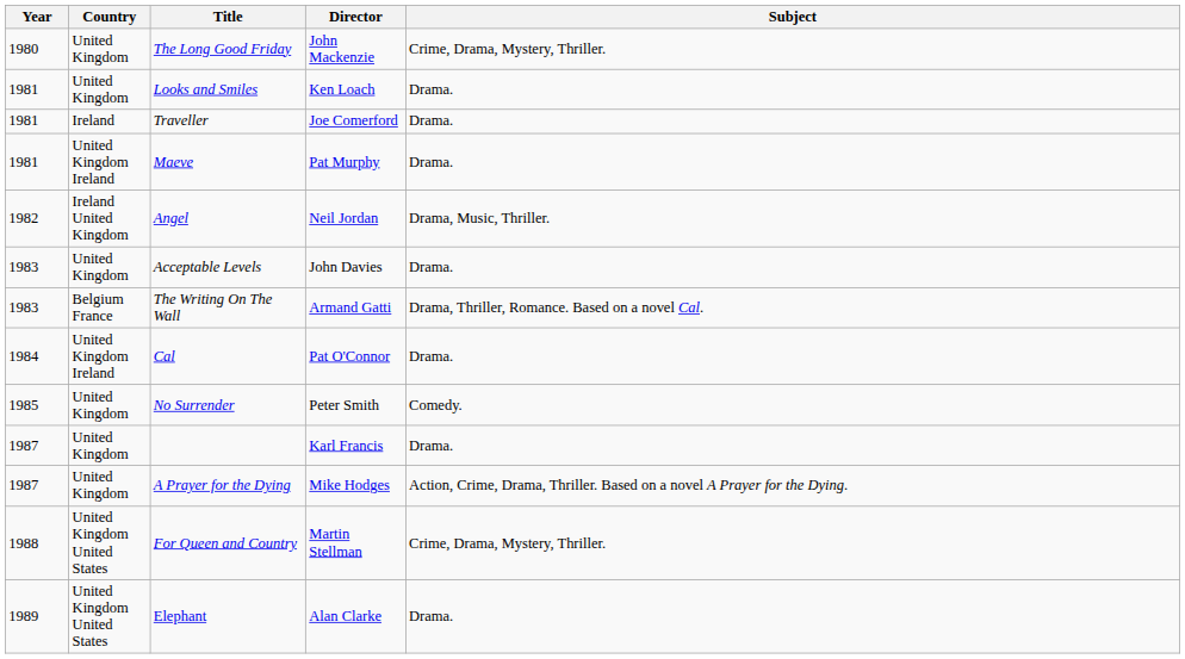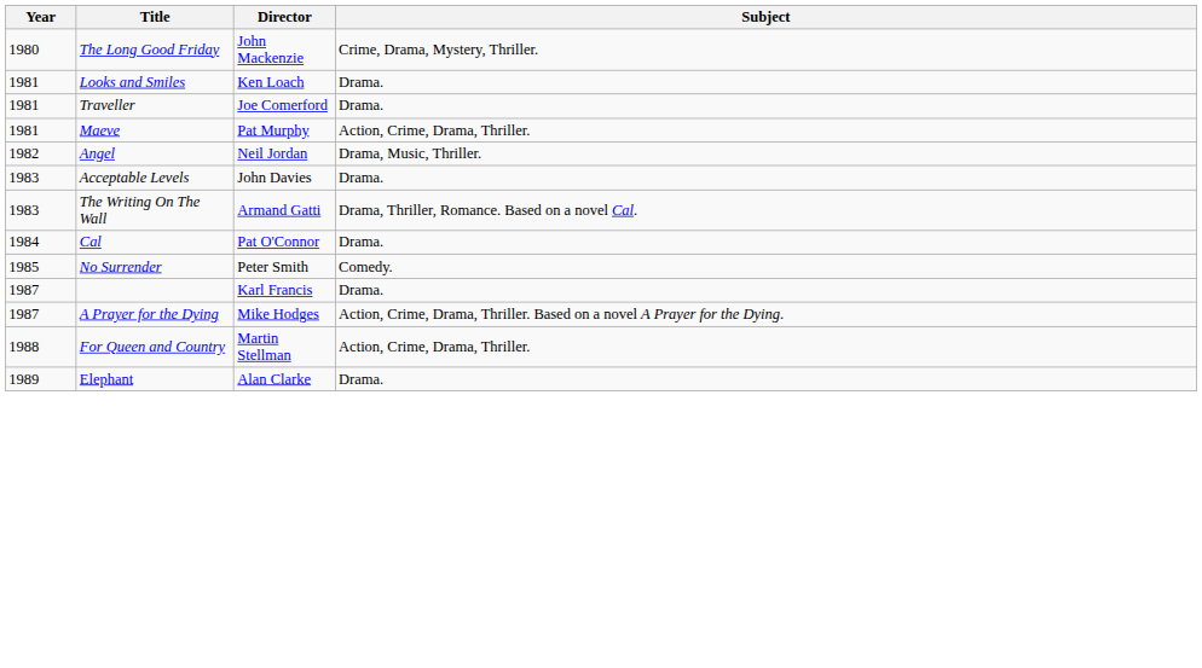 <table class="wikitable sortable" style="width:100%;">
 <tr>
 <th>Year</th>
-<th width= 80>Country</th>
 <th class="unsortable" style="width:160px;">Title</th>
 <th width=100>Director</th>
 <th class="unsortable">Subject</th>
 </tr>
 <tr>
 <td>1980</td>
-<td>United Kingdom</td>
 <td><em><a href='#'>The Long Good Friday</a></em></td>
 <td><a href='#'>John Mackenzie</a></td>
 <td>Crime, Drama, Mystery, Thriller.</td>
 </tr>
 <tr>
 <td>1981</td>
-<td>United Kingdom</td>
 <td><em><a href='#'>Looks and Smiles</a></em></td>
 <td><a href='#'>Ken Loach</a></td>
 <td>Drama.</td>
 </tr>
 <tr>
 <td>1981</td>
-<td>Ireland</td>
 <td><em>Traveller</em></td>
 <td><a href='#'>Joe Comerford</a></td>
 <td>Drama.</td>
 </tr>
 <tr>
 <td>1981</td>
-<td>United Kingdom<br>Ireland</td>
 <td><em><a href='#'> Maeve</a></em></td>
 <td><a href='#'>Pat Murphy</a></td>
-<td>Drama.</td>
+<td>Action, Crime, Drama, Thriller.</td>
 </tr>
 <tr>
 <td>1982</td>
-<td>Ireland<br>United Kingdom</td>
 <td><em><a href='#'>Angel</a></em></td>
 <td><a href='#'>Neil Jordan</a></td>
 <td>Drama, Music, Thriller.</td>
 </tr>
 <tr>
 <td>1983</td>
-<td>United Kingdom</td>
 <td><em>Acceptable Levels</em></td>
 <td>John Davies</td>
 <td>Drama.</td>
 </tr>
 <tr>
 <td>1983</td>
-<td>Belgium<br>France</td>
 <td><em>The Writing On The Wall</em></td>
 <td><a href='#'>Armand Gatti</a></td>
 <td>Drama, Thriller, Romance. Based on a novel <em><a href='#'>Cal</a></em>.</td>
 </tr>
 <tr>
 <td>1984</td>
-<td>United Kingdom<br>Ireland</td>
 <td><em><a href='#'>Cal</a></em></td>
 <td><a href='#'>Pat O'Connor</a></td>
 <td>Drama.</td>
 </tr>
 <tr>
 <td>1985</td>
-<td>United Kingdom</td>
 <td><em><a href='#'>No Surrender</a></em></td>
 <td>Peter Smith</td>
 <td>Comedy.</td>
 </tr>
 <tr>
 <td>1987</td>
-<td>United Kingdom</td>
 <td></td>
 <td><a href='#'>Karl Francis</a></td>
 <td>Drama.</td>
 </tr>
 <tr>
 <td>1987</td>
-<td>United Kingdom</td>
 <td><em><a href='#'>A Prayer for the Dying</a></em></td>
 <td><a href='#'>Mike Hodges</a></td>
 <td>Action, Crime, Drama, Thriller. Based on a novel <em>A Prayer for the Dying</em>.</td>
 </tr>
 <tr>
 <td>1988</td>
-<td>United Kingdom<br>United States</td>
 <td><em><a href='#'>For Queen and Country</a></em></td>
 <td><a href='#'>Martin Stellman</a></td>
-<td>Crime, Drama, Mystery, Thriller.</td>
+<td>Action, Crime, Drama, Thriller.</td>
 </tr>
 <tr>
 <td>1989</td>
-<td>United Kingdom<br>United States</td>
 <td><a href='#'>Elephant</a></td>
 <td><a href='#'>Alan Clarke</a></td>
 <td>Drama.</td>
 </tr>
 </table>
